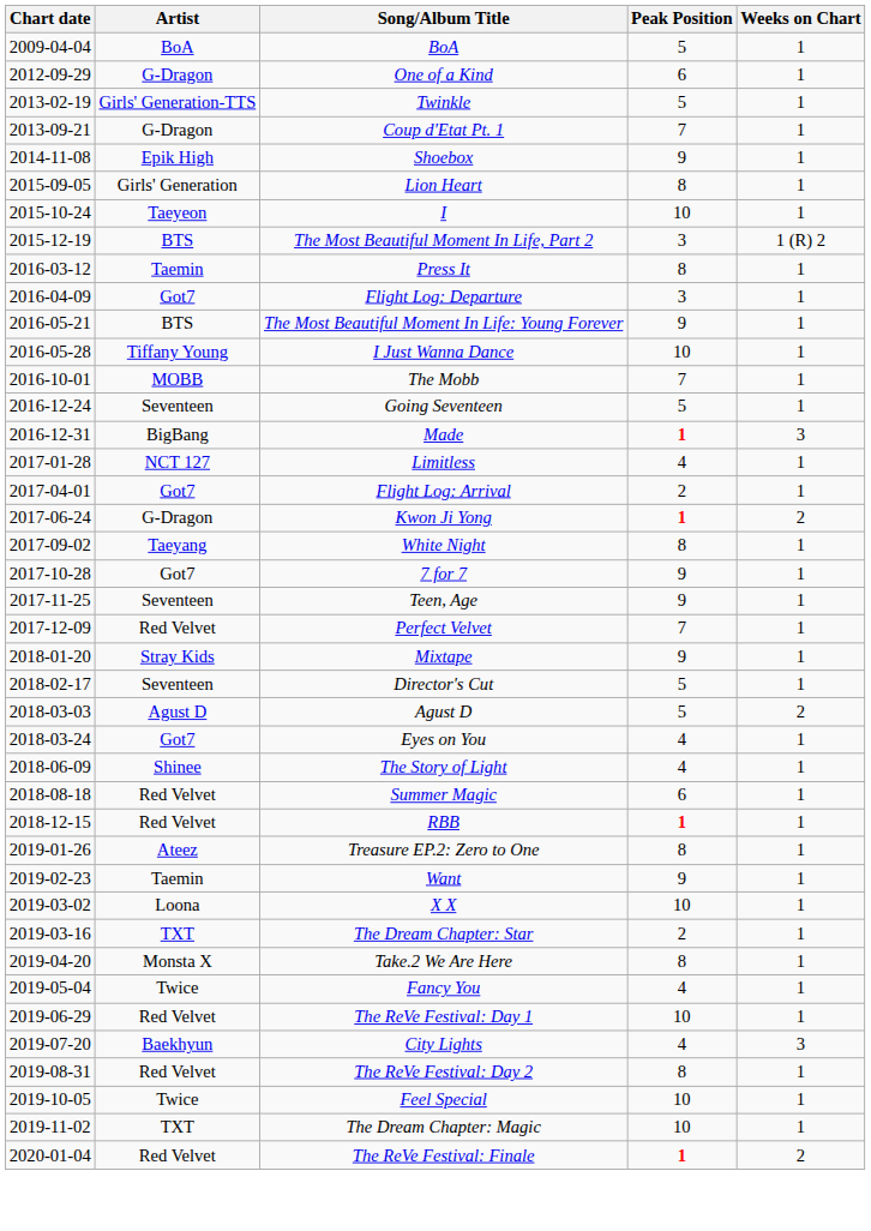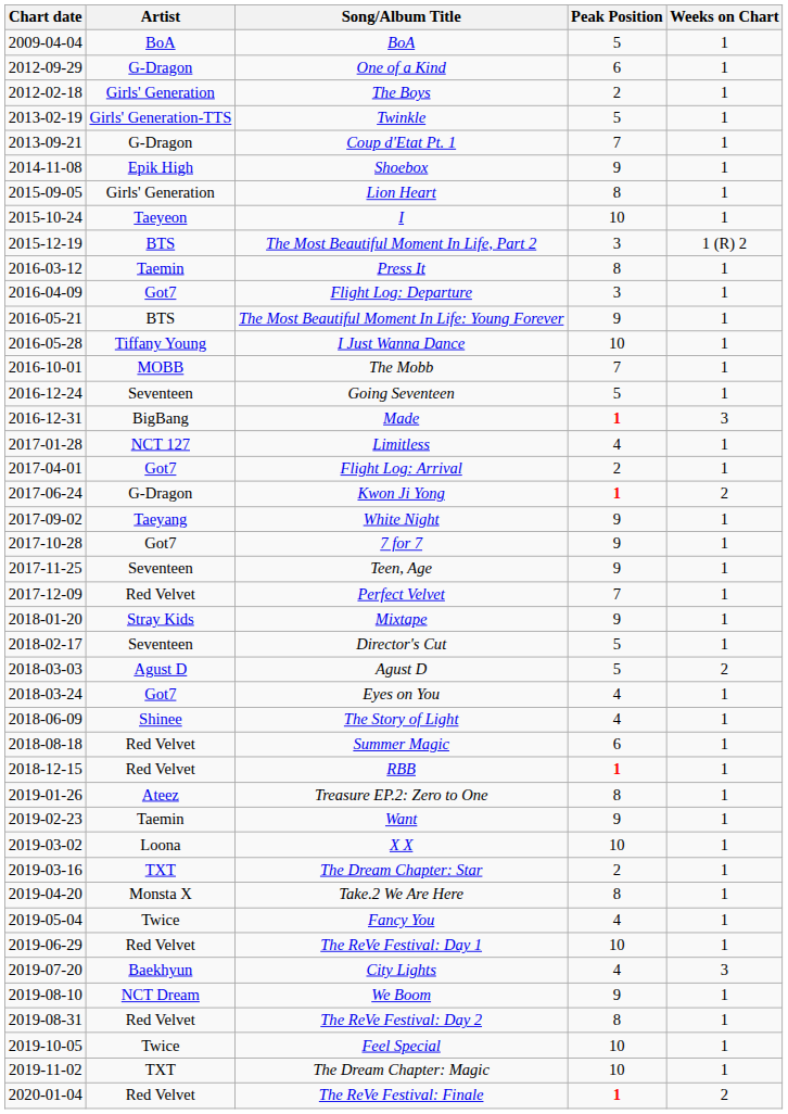 <table class="wikitable sortable" style="text-align:center">
 <tr>
 <th>Chart date</th>
 <th>Artist</th>
 <th>Song/Album Title</th>
 <th>Peak Position</th>
 <th>Weeks on Chart</th>
 </tr>
 <tr>
 <td>2009-04-04</td>
 <td><a href='#'>BoA</a></td>
 <td><em><a href='#'>BoA</a></em></td>
 <td>5</td>
 <td>1</td>
 </tr>
 <tr>
 <td>2012-09-29</td>
 <td><a href='#'>G-Dragon</a></td>
 <td><em><a href='#'>One of a Kind</a></em></td>
 <td>6</td>
+<td>1</td>
+</tr>
+<tr>
+<td>2012-02-18</td>
+<td><a href='#'>Girls' Generation</a></td>
+<td><em><a href='#'>The Boys</a></em></td>
+<td>2</td>
 <td>1</td>
 </tr>
 <tr>
 <td>2013-02-19</td>
 <td><a href='#'>Girls' Generation-TTS</a></td>
 <td><em><a href='#'>Twinkle</a></em></td>
 <td>5</td>
 <td>1</td>
 </tr>
 <tr>
 <td>2013-09-21</td>
 <td>G-Dragon</td>
 <td><em><a href='#'>Coup d'Etat Pt. 1</a></em></td>
 <td>7</td>
 <td>1</td>
 </tr>
 <tr>
 <td>2014-11-08</td>
 <td><a href='#'>Epik High</a></td>
 <td><em><a href='#'>Shoebox</a></em></td>
 <td>9</td>
 <td>1</td>
 </tr>
 <tr>
 <td>2015-09-05</td>
 <td>Girls' Generation</td>
 <td><em><a href='#'>Lion Heart</a></em></td>
 <td>8</td>
 <td>1</td>
 </tr>
 <tr>
 <td>2015-10-24</td>
 <td><a href='#'>Taeyeon</a></td>
 <td><em><a href='#'>I</a></em></td>
 <td>10</td>
 <td>1</td>
 </tr>
 <tr>
 <td>2015-12-19</td>
 <td><a href='#'>BTS</a></td>
 <td><em><a href='#'>The Most Beautiful Moment In Life, Part 2</a></em></td>
 <td>3</td>
 <td>1 (R) 2</td>
 </tr>
 <tr>
 <td>2016-03-12</td>
 <td><a href='#'>Taemin</a></td>
 <td><em><a href='#'>Press It</a></em></td>
 <td>8</td>
 <td>1</td>
 </tr>
 <tr>
 <td>2016-04-09</td>
 <td><a href='#'>Got7</a></td>
 <td><em><a href='#'>Flight Log: Departure</a></em></td>
 <td>3</td>
 <td>1</td>
 </tr>
 <tr>
 <td>2016-05-21</td>
 <td>BTS</td>
 <td><em><a href='#'>The Most Beautiful Moment In Life: Young Forever</a></em></td>
 <td>9</td>
 <td>1</td>
 </tr>
 <tr>
 <td>2016-05-28</td>
 <td><a href='#'>Tiffany Young</a></td>
 <td><em><a href='#'>I Just Wanna Dance</a></em></td>
 <td>10</td>
 <td>1</td>
 </tr>
 <tr>
 <td>2016-10-01</td>
 <td><a href='#'>MOBB</a></td>
 <td><em>The Mobb</em></td>
 <td>7</td>
 <td>1</td>
 </tr>
 <tr>
 <td>2016-12-24</td>
 <td>Seventeen</td>
 <td><em>Going Seventeen</em></td>
 <td>5</td>
 <td>1</td>
 </tr>
 <tr>
 <td>2016-12-31</td>
 <td>BigBang</td>
 <td><em><a href='#'>Made</a></em></td>
 <td style="color:red"><strong>1</strong></td>
 <td>3</td>
 </tr>
 <tr>
 <td>2017-01-28</td>
 <td><a href='#'>NCT 127</a></td>
 <td><em><a href='#'>Limitless</a></em></td>
 <td>4</td>
 <td>1</td>
 </tr>
 <tr>
 <td>2017-04-01</td>
 <td><a href='#'>Got7</a></td>
 <td><em><a href='#'>Flight Log: Arrival</a></em></td>
 <td>2</td>
 <td>1</td>
 </tr>
 <tr>
 <td>2017-06-24</td>
 <td>G-Dragon</td>
 <td><em><a href='#'>Kwon Ji Yong</a></em></td>
 <td style="color:red"><strong>1</strong></td>
 <td>2</td>
 </tr>
 <tr>
 <td>2017-09-02</td>
 <td><a href='#'>Taeyang</a></td>
 <td><em><a href='#'>White Night</a></em></td>
-<td>8</td>
+<td>9</td>
 <td>1</td>
 </tr>
 <tr>
 <td>2017-10-28</td>
 <td>Got7</td>
 <td><em><a href='#'>7 for 7</a></em></td>
 <td>9</td>
 <td>1</td>
 </tr>
 <tr>
 <td>2017-11-25</td>
 <td>Seventeen</td>
 <td><em>Teen, Age</em></td>
 <td>9</td>
 <td>1</td>
 </tr>
 <tr>
 <td>2017-12-09</td>
 <td>Red Velvet</td>
 <td><em><a href='#'>Perfect Velvet</a></em></td>
 <td>7</td>
 <td>1</td>
 </tr>
 <tr>
 <td>2018-01-20</td>
 <td><a href='#'>Stray Kids</a></td>
 <td><em><a href='#'>Mixtape</a></em></td>
 <td>9</td>
 <td>1</td>
 </tr>
 <tr>
 <td>2018-02-17</td>
 <td>Seventeen</td>
 <td><em>Director's Cut</em></td>
 <td>5</td>
 <td>1</td>
 </tr>
 <tr>
 <td>2018-03-03</td>
 <td><a href='#'>Agust D</a></td>
 <td><em>Agust D</em></td>
 <td>5</td>
 <td>2</td>
 </tr>
 <tr>
 <td>2018-03-24</td>
 <td><a href='#'>Got7</a></td>
 <td><em>Eyes on You</em></td>
 <td>4</td>
 <td>1</td>
 </tr>
 <tr>
 <td>2018-06-09</td>
 <td><a href='#'>Shinee</a></td>
 <td><em><a href='#'>The Story of Light</a></em></td>
 <td>4</td>
 <td>1</td>
 </tr>
 <tr>
 <td>2018-08-18</td>
 <td>Red Velvet</td>
 <td><em><a href='#'>Summer Magic</a></em></td>
 <td>6</td>
 <td>1</td>
 </tr>
 <tr>
 <td>2018-12-15</td>
 <td>Red Velvet</td>
 <td><em><a href='#'>RBB</a></em></td>
 <td style="color:red"><strong>1</strong></td>
 <td>1</td>
 </tr>
 <tr>
 <td>2019-01-26</td>
 <td><a href='#'>Ateez</a></td>
 <td><em>Treasure EP.2: Zero to One</em></td>
 <td>8</td>
 <td>1</td>
 </tr>
 <tr>
 <td>2019-02-23</td>
 <td>Taemin</td>
 <td><em><a href='#'>Want</a></em></td>
 <td>9</td>
 <td>1</td>
 </tr>
 <tr>
 <td>2019-03-02</td>
 <td>Loona</td>
 <td><em><a href='#'>X X</a></em></td>
 <td>10</td>
 <td>1</td>
 </tr>
 <tr>
 <td>2019-03-16</td>
 <td><a href='#'>TXT</a></td>
 <td><em><a href='#'>The Dream Chapter: Star</a></em></td>
 <td>2</td>
 <td>1</td>
 </tr>
 <tr>
 <td>2019-04-20</td>
 <td>Monsta X</td>
 <td><em>Take.2 We Are Here</em></td>
 <td>8</td>
 <td>1</td>
 </tr>
 <tr>
 <td>2019-05-04</td>
 <td>Twice</td>
 <td><em><a href='#'>Fancy You</a></em></td>
 <td>4</td>
 <td>1</td>
 </tr>
 <tr>
 <td>2019-06-29</td>
 <td>Red Velvet</td>
 <td><em><a href='#'>The ReVe Festival: Day 1</a></em></td>
 <td>10</td>
 <td>1</td>
 </tr>
 <tr>
 <td>2019-07-20</td>
 <td><a href='#'>Baekhyun</a></td>
 <td><em><a href='#'>City Lights</a></em></td>
 <td>4</td>
 <td>3</td>
 </tr>
 <tr>
+<td>2019-08-10</td>
+<td><a href='#'>NCT Dream</a></td>
+<td><em><a href='#'>We Boom</a></em></td>
+<td>9</td>
+<td>1</td>
+</tr>
+<tr>
 <td>2019-08-31</td>
 <td>Red Velvet</td>
 <td><em><a href='#'>The ReVe Festival: Day 2</a></em></td>
 <td>8</td>
 <td>1</td>
 </tr>
 <tr>
 <td>2019-10-05</td>
 <td>Twice</td>
 <td><em><a href='#'>Feel Special</a></em></td>
 <td>10</td>
 <td>1</td>
 </tr>
 <tr>
 <td>2019-11-02</td>
 <td>TXT</td>
 <td><em>The Dream Chapter: Magic</em></td>
 <td>10</td>
 <td>1</td>
 </tr>
 <tr>
 <td>2020-01-04</td>
 <td>Red Velvet</td>
 <td><em><a href='#'>The ReVe Festival: Finale</a></em></td>
 <td style="color:red"><strong>1</strong></td>
 <td>2</td>
 </tr>
 </table>
